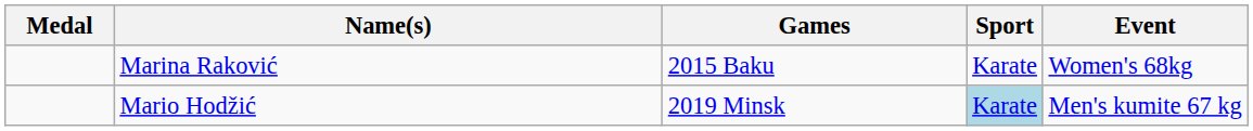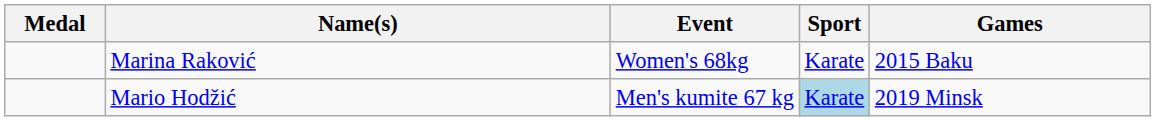 <table class="wikitable sortable" style="font-size: 95%;">
 <tr>
 <th style="width:4em">Medal</th>
 <th style="width:22em">Name(s)</th>
+<th>Event</th>
+<th>Sport</th>
 <th style="width:12em">Games</th>
-<th>Sport</th>
-<th>Event</th>
 </tr>
 <tr>
 <td></td>
 <td><a href='#'>Marina Raković</a></td>
+<td><a href='#'>Women's 68kg</a></td>
+<td> <a href='#'>Karate</a></td>
 <td> <a href='#'>2015 Baku</a></td>
-<td> <a href='#'>Karate</a></td>
-<td><a href='#'>Women's 68kg</a></td>
 </tr>
 <tr>
 <td></td>
 <td><a href='#'>Mario Hodžić</a></td>
+<td><a href='#'>Men's kumite 67 kg</a></td>
+<td style="background: lightblue;"> <a href='#'>Karate</a></td>
 <td> <a href='#'>2019 Minsk</a></td>
-<td style="background: lightblue;"> <a href='#'>Karate</a></td>
-<td><a href='#'>Men's kumite 67 kg</a></td>
 </tr>
 </table>
